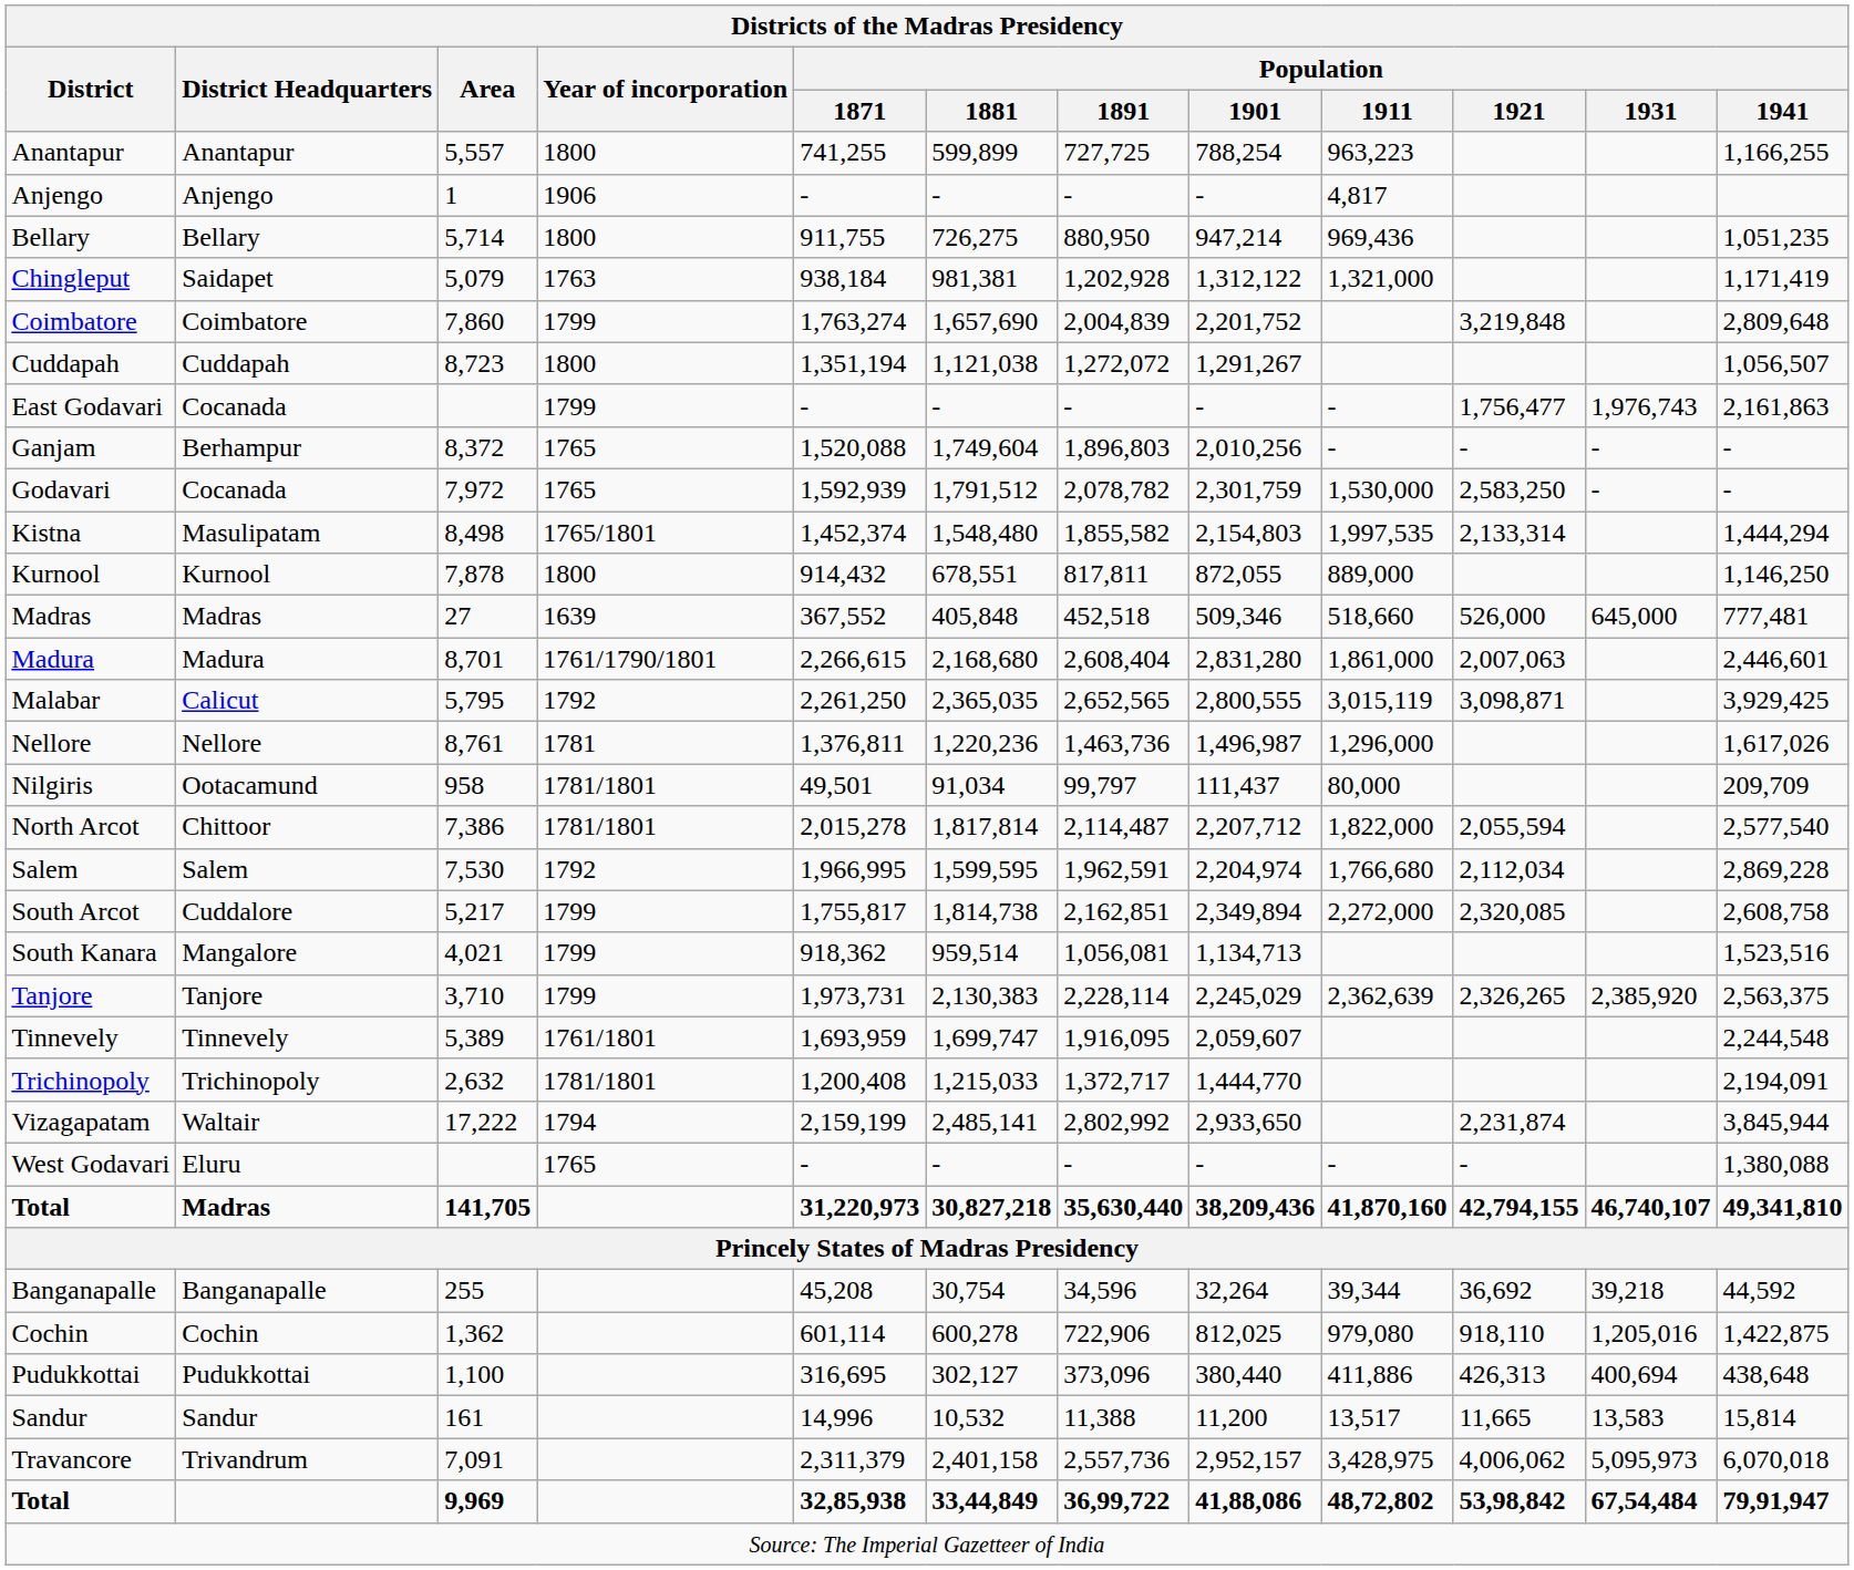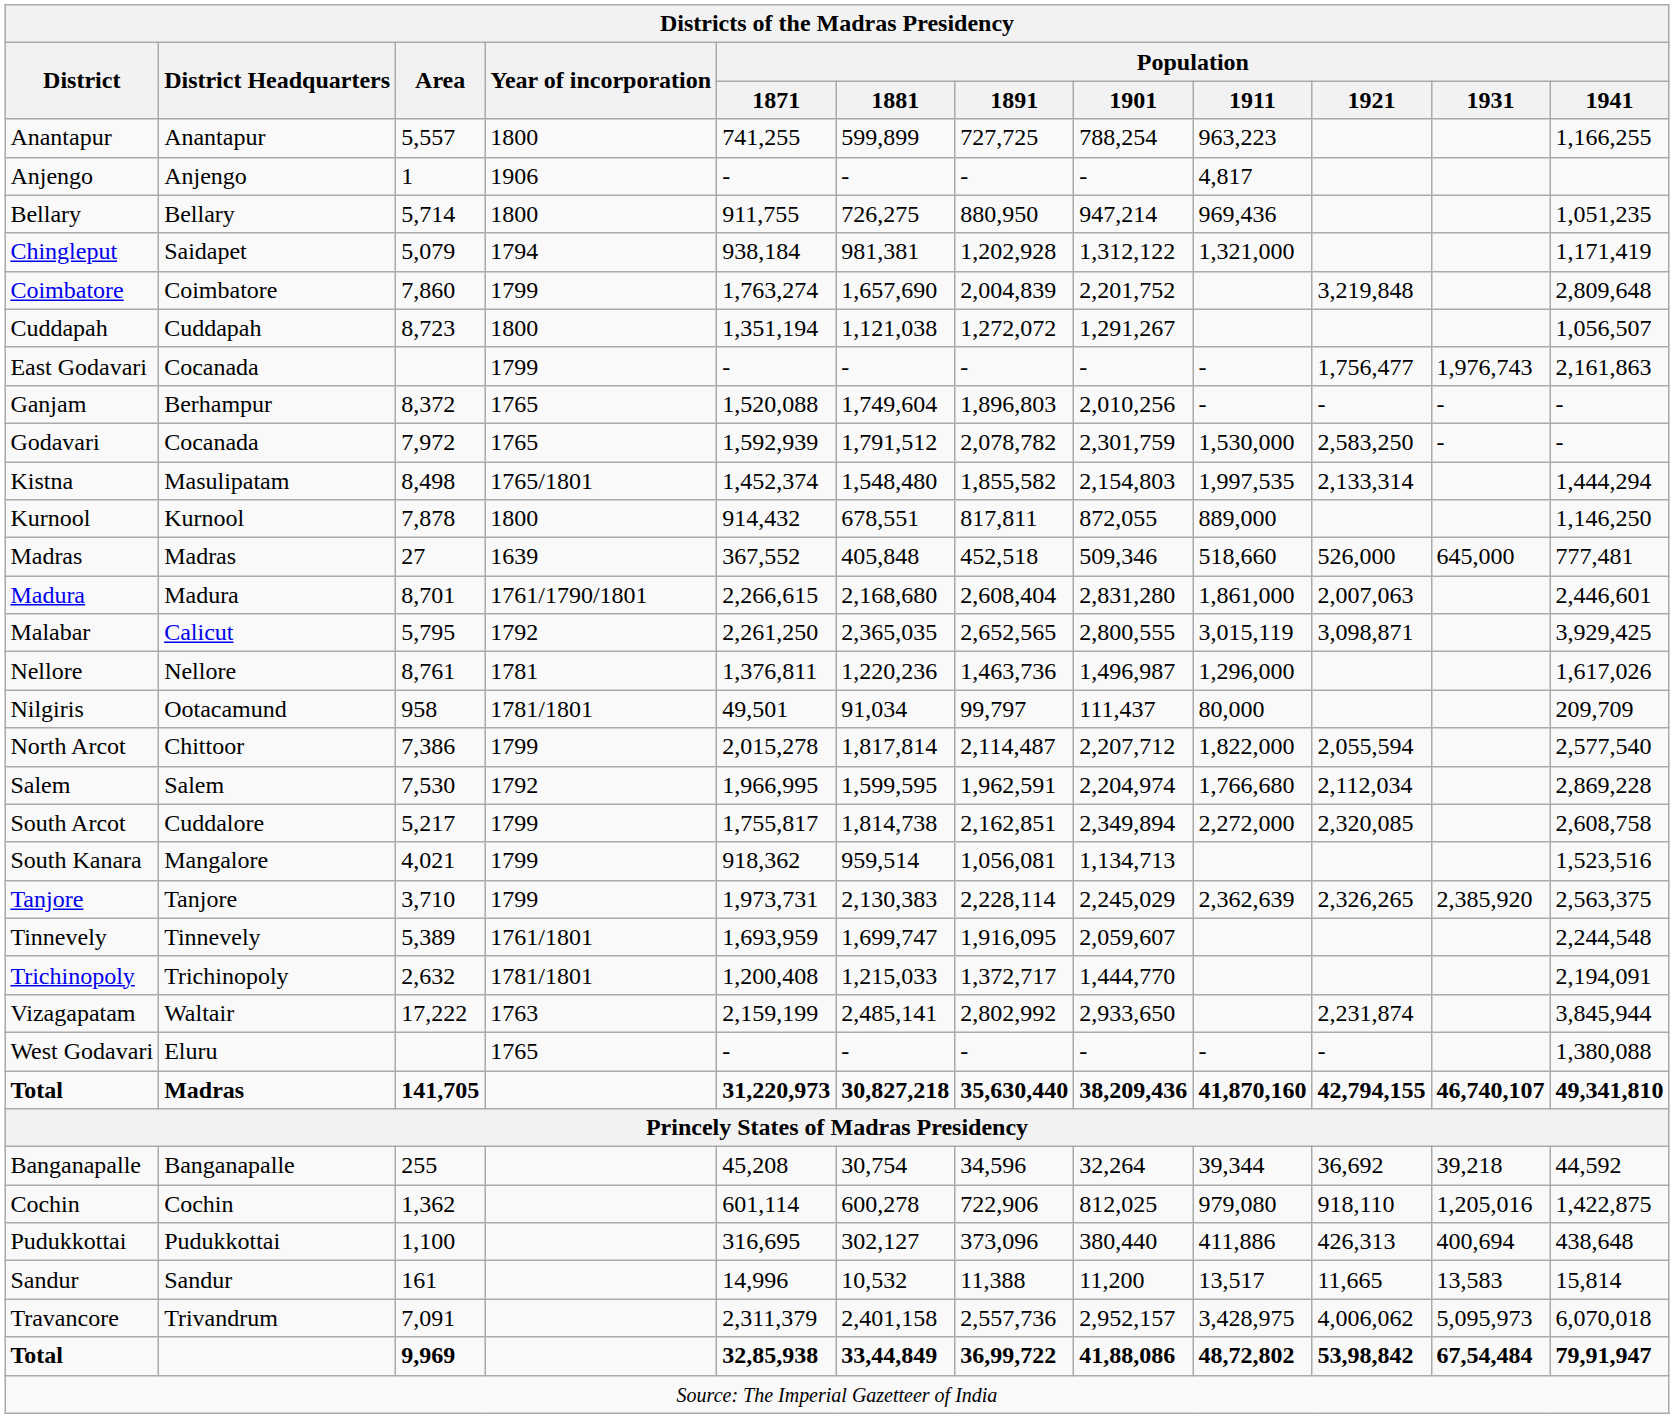 <table class="wikitable sortable defaultright col1left col2left" style="margin:auto;">
 <tr>
 <th colspan="12">Districts of the Madras Presidency</th>
 </tr>
 <tr>
 <th rowspan="2">District</th>
 <th rowspan="2">District Headquarters</th>
 <th rowspan="2">Area </th>
 <th rowspan="2">Year of incorporation</th>
 <th colspan="8">Population</th>
 </tr>
 <tr>
 <th>1871</th>
 <th>1881</th>
 <th>1891</th>
 <th>1901</th>
 <th>1911</th>
 <th>1921</th>
 <th>1931</th>
 <th>1941</th>
 </tr>
 <tr>
 <td>Anantapur</td>
 <td>Anantapur</td>
 <td>5,557</td>
 <td>1800</td>
 <td>741,255</td>
 <td>599,899</td>
 <td>727,725</td>
 <td>788,254</td>
 <td>963,223</td>
 <td></td>
 <td></td>
 <td>1,166,255</td>
 </tr>
 <tr>
 <td>Anjengo</td>
 <td>Anjengo</td>
 <td>1</td>
 <td>1906</td>
 <td>-</td>
 <td>-</td>
 <td>-</td>
 <td>-</td>
 <td>4,817</td>
 <td></td>
 <td></td>
 <td></td>
 </tr>
 <tr>
 <td>Bellary</td>
 <td>Bellary</td>
 <td>5,714</td>
 <td>1800</td>
 <td>911,755</td>
 <td>726,275</td>
 <td>880,950</td>
 <td>947,214</td>
 <td>969,436</td>
 <td></td>
 <td></td>
 <td>1,051,235</td>
 </tr>
 <tr>
 <td><a href='#'>Chingleput</a></td>
 <td>Saidapet</td>
 <td>5,079</td>
-<td>1763</td>
+<td>1794</td>
 <td>938,184</td>
 <td>981,381</td>
 <td>1,202,928</td>
 <td>1,312,122</td>
 <td>1,321,000</td>
 <td></td>
 <td></td>
 <td>1,171,419</td>
 </tr>
 <tr>
 <td><a href='#'>Coimbatore</a></td>
 <td>Coimbatore</td>
 <td>7,860</td>
 <td>1799</td>
 <td>1,763,274</td>
 <td>1,657,690</td>
 <td>2,004,839</td>
 <td>2,201,752</td>
 <td></td>
 <td>3,219,848</td>
 <td></td>
 <td>2,809,648</td>
 </tr>
 <tr>
 <td>Cuddapah</td>
 <td>Cuddapah</td>
 <td>8,723</td>
 <td>1800</td>
 <td>1,351,194</td>
 <td>1,121,038</td>
 <td>1,272,072</td>
 <td>1,291,267</td>
 <td></td>
 <td></td>
 <td></td>
 <td>1,056,507</td>
 </tr>
 <tr>
 <td>East Godavari</td>
 <td>Cocanada</td>
 <td></td>
 <td>1799</td>
 <td>-</td>
 <td>-</td>
 <td>-</td>
 <td>-</td>
 <td>-</td>
 <td>1,756,477</td>
 <td>1,976,743</td>
 <td>2,161,863</td>
 </tr>
 <tr>
 <td>Ganjam</td>
 <td>Berhampur</td>
 <td>8,372</td>
 <td>1765</td>
 <td>1,520,088</td>
 <td>1,749,604</td>
 <td>1,896,803</td>
 <td>2,010,256</td>
 <td>-</td>
 <td>-</td>
 <td>-</td>
 <td>-</td>
 </tr>
 <tr>
 <td>Godavari</td>
 <td>Cocanada</td>
 <td>7,972</td>
 <td>1765</td>
 <td>1,592,939</td>
 <td>1,791,512</td>
 <td>2,078,782</td>
 <td>2,301,759</td>
 <td>1,530,000</td>
 <td>2,583,250</td>
 <td>-</td>
 <td>-</td>
 </tr>
 <tr>
 <td>Kistna</td>
 <td>Masulipatam</td>
 <td>8,498</td>
 <td>1765/1801</td>
 <td>1,452,374</td>
 <td>1,548,480</td>
 <td>1,855,582</td>
 <td>2,154,803</td>
 <td>1,997,535</td>
 <td>2,133,314</td>
 <td></td>
 <td>1,444,294</td>
 </tr>
 <tr>
 <td>Kurnool</td>
 <td>Kurnool</td>
 <td>7,878</td>
 <td>1800</td>
 <td>914,432</td>
 <td>678,551</td>
 <td>817,811</td>
 <td>872,055</td>
 <td>889,000</td>
 <td></td>
 <td></td>
 <td>1,146,250</td>
 </tr>
 <tr>
 <td>Madras</td>
 <td>Madras</td>
 <td>27</td>
 <td>1639</td>
 <td>367,552</td>
 <td>405,848</td>
 <td>452,518</td>
 <td>509,346</td>
 <td>518,660</td>
 <td>526,000</td>
 <td>645,000</td>
 <td>777,481</td>
 </tr>
 <tr>
 <td><a href='#'>Madura</a></td>
 <td>Madura</td>
 <td>8,701</td>
 <td>1761/1790/1801</td>
 <td>2,266,615</td>
 <td>2,168,680</td>
 <td>2,608,404</td>
 <td>2,831,280</td>
 <td>1,861,000</td>
 <td>2,007,063</td>
 <td></td>
 <td>2,446,601</td>
 </tr>
 <tr>
 <td>Malabar</td>
 <td><a href='#'>Calicut</a></td>
 <td>5,795</td>
 <td>1792</td>
 <td>2,261,250</td>
 <td>2,365,035</td>
 <td>2,652,565</td>
 <td>2,800,555</td>
 <td>3,015,119</td>
 <td>3,098,871</td>
 <td></td>
 <td>3,929,425</td>
 </tr>
 <tr>
 <td>Nellore</td>
 <td>Nellore</td>
 <td>8,761</td>
 <td>1781</td>
 <td>1,376,811</td>
 <td>1,220,236</td>
 <td>1,463,736</td>
 <td>1,496,987</td>
 <td>1,296,000</td>
 <td></td>
 <td></td>
 <td>1,617,026</td>
 </tr>
 <tr>
 <td>Nilgiris</td>
 <td>Ootacamund</td>
 <td>958</td>
 <td>1781/1801</td>
 <td>49,501</td>
 <td>91,034</td>
 <td>99,797</td>
 <td>111,437</td>
 <td>80,000</td>
 <td></td>
 <td></td>
 <td>209,709</td>
 </tr>
 <tr>
 <td>North Arcot</td>
 <td>Chittoor</td>
 <td>7,386</td>
-<td>1781/1801</td>
+<td>1799</td>
 <td>2,015,278</td>
 <td>1,817,814</td>
 <td>2,114,487</td>
 <td>2,207,712</td>
 <td>1,822,000</td>
 <td>2,055,594</td>
 <td></td>
 <td>2,577,540</td>
 </tr>
 <tr>
 <td>Salem</td>
 <td>Salem</td>
 <td>7,530</td>
 <td>1792</td>
 <td>1,966,995</td>
 <td>1,599,595</td>
 <td>1,962,591</td>
 <td>2,204,974</td>
 <td>1,766,680</td>
 <td>2,112,034</td>
 <td></td>
 <td>2,869,228</td>
 </tr>
 <tr>
 <td>South Arcot</td>
 <td>Cuddalore</td>
 <td>5,217</td>
 <td>1799</td>
 <td>1,755,817</td>
 <td>1,814,738</td>
 <td>2,162,851</td>
 <td>2,349,894</td>
 <td>2,272,000</td>
 <td>2,320,085</td>
 <td></td>
 <td>2,608,758</td>
 </tr>
 <tr>
 <td>South Kanara</td>
 <td>Mangalore</td>
 <td>4,021</td>
 <td>1799</td>
 <td>918,362</td>
 <td>959,514</td>
 <td>1,056,081</td>
 <td>1,134,713</td>
 <td></td>
 <td></td>
 <td></td>
 <td>1,523,516</td>
 </tr>
 <tr>
 <td><a href='#'>Tanjore</a></td>
 <td>Tanjore</td>
 <td>3,710</td>
 <td>1799</td>
 <td>1,973,731</td>
 <td>2,130,383</td>
 <td>2,228,114</td>
 <td>2,245,029</td>
 <td>2,362,639</td>
 <td>2,326,265</td>
 <td>2,385,920</td>
 <td>2,563,375</td>
 </tr>
 <tr>
 <td>Tinnevely</td>
 <td>Tinnevely</td>
 <td>5,389</td>
 <td>1761/1801</td>
 <td>1,693,959</td>
 <td>1,699,747</td>
 <td>1,916,095</td>
 <td>2,059,607</td>
 <td></td>
 <td></td>
 <td></td>
 <td>2,244,548</td>
 </tr>
 <tr>
 <td><a href='#'>Trichinopoly</a></td>
 <td>Trichinopoly</td>
 <td>2,632</td>
 <td>1781/1801</td>
 <td>1,200,408</td>
 <td>1,215,033</td>
 <td>1,372,717</td>
 <td>1,444,770</td>
 <td></td>
 <td></td>
 <td></td>
 <td>2,194,091</td>
 </tr>
 <tr>
 <td>Vizagapatam</td>
 <td>Waltair</td>
 <td>17,222</td>
-<td>1794</td>
+<td>1763</td>
 <td>2,159,199</td>
 <td>2,485,141</td>
 <td>2,802,992</td>
 <td>2,933,650</td>
 <td></td>
 <td>2,231,874</td>
 <td></td>
 <td>3,845,944</td>
 </tr>
 <tr>
 <td>West Godavari</td>
 <td>Eluru</td>
 <td></td>
 <td>1765</td>
 <td>-</td>
 <td>-</td>
 <td>-</td>
 <td>-</td>
 <td>-</td>
 <td>-</td>
 <td></td>
 <td>1,380,088</td>
 </tr>
 <tr style="font-weight:bold;">
 <td>Total</td>
 <td>Madras</td>
 <td>141,705</td>
 <td></td>
 <td>31,220,973</td>
 <td>30,827,218</td>
 <td>35,630,440</td>
 <td>38,209,436</td>
 <td>41,870,160</td>
 <td>42,794,155</td>
 <td>46,740,107</td>
 <td>49,341,810</td>
 </tr>
 <tr>
 <th colspan="12">Princely States of Madras Presidency</th>
 </tr>
 <tr>
 <td>Banganapalle</td>
 <td>Banganapalle</td>
 <td>255</td>
 <td></td>
 <td>45,208</td>
 <td>30,754</td>
 <td>34,596</td>
 <td>32,264</td>
 <td>39,344</td>
 <td>36,692</td>
 <td>39,218</td>
 <td>44,592</td>
 </tr>
 <tr>
 <td>Cochin</td>
 <td>Cochin</td>
 <td>1,362</td>
 <td></td>
 <td>601,114</td>
 <td>600,278</td>
 <td>722,906</td>
 <td>812,025</td>
 <td>979,080</td>
 <td>918,110</td>
 <td>1,205,016</td>
 <td>1,422,875</td>
 </tr>
 <tr>
 <td>Pudukkottai</td>
 <td>Pudukkottai</td>
 <td>1,100</td>
 <td></td>
 <td>316,695</td>
 <td>302,127</td>
 <td>373,096</td>
 <td>380,440</td>
 <td>411,886</td>
 <td>426,313</td>
 <td>400,694</td>
 <td>438,648</td>
 </tr>
 <tr>
 <td>Sandur</td>
 <td>Sandur</td>
 <td>161</td>
 <td></td>
 <td>14,996</td>
 <td>10,532</td>
 <td>11,388</td>
 <td>11,200</td>
 <td>13,517</td>
 <td>11,665</td>
 <td>13,583</td>
 <td>15,814</td>
 </tr>
 <tr>
 <td>Travancore</td>
 <td>Trivandrum</td>
 <td>7,091</td>
 <td></td>
 <td>2,311,379</td>
 <td>2,401,158</td>
 <td>2,557,736</td>
 <td>2,952,157</td>
 <td>3,428,975</td>
 <td>4,006,062</td>
 <td>5,095,973</td>
 <td>6,070,018</td>
 </tr>
 <tr style="font-weight:bold;">
 <td>Total</td>
 <td></td>
 <td>9,969</td>
 <td></td>
 <td>32,85,938</td>
 <td>33,44,849</td>
 <td>36,99,722</td>
 <td>41,88,086</td>
 <td>48,72,802</td>
 <td>53,98,842</td>
 <td>67,54,484</td>
 <td>79,91,947</td>
 </tr>
 <tr>
 <td colspan="12" style="text-align:center;"><small><em>Source: The Imperial Gazetteer of India</em></small></td>
 </tr>
 </table>
